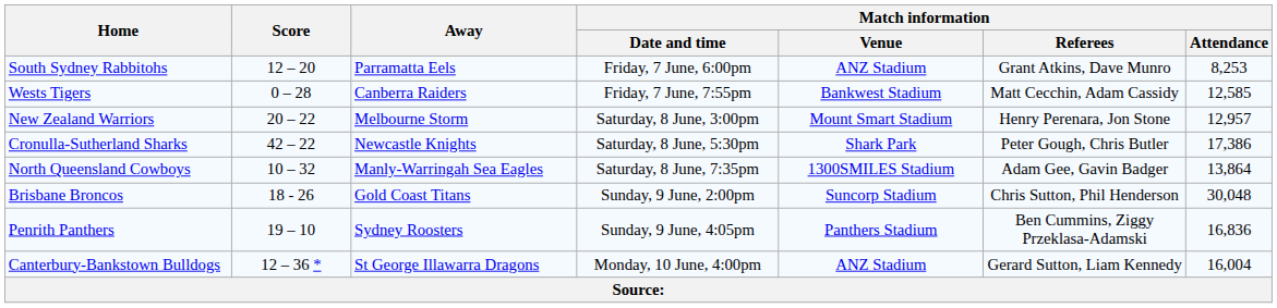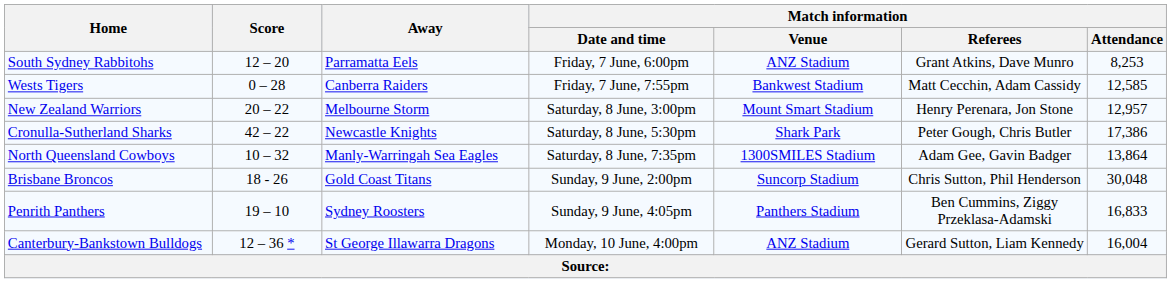 <table class="wikitable" style="border-collapse:collapse; text-align:center; width:100%;">
 <tr style="background:#c1d8ff;">
 <th rowspan="2" style="width:19%;">Home</th>
 <th rowspan="2" style="width:10%;">Score</th>
 <th rowspan="2" style="width:19%;">Away</th>
 <th colspan="6">Match information</th>
 </tr>
 <tr style="background:#efefef;">
 <th width="17%">Date and time</th>
 <th width="17%">Venue</th>
 <th width="17%">Referees</th>
 <th width="5%">Attendance</th>
 </tr>
 <tr style="text-align:center; background:#f5faff;">
 <td align="left"> <a href='#'>South Sydney Rabbitohs</a></td>
 <td>12 – 20</td>
 <td align="left"> <a href='#'>Parramatta Eels</a></td>
 <td>Friday, 7 June, 6:00pm</td>
 <td><a href='#'>ANZ Stadium</a></td>
 <td>Grant Atkins, Dave Munro</td>
 <td>8,253</td>
 </tr>
 <tr style="text-align:center; background:#f5faff;">
 <td align="left"> <a href='#'>Wests Tigers</a></td>
 <td>0 – 28</td>
 <td align="left"> <a href='#'>Canberra Raiders</a></td>
 <td>Friday, 7 June, 7:55pm</td>
 <td><a href='#'>Bankwest Stadium</a></td>
 <td>Matt Cecchin, Adam Cassidy</td>
 <td>12,585</td>
 </tr>
 <tr style="text-align:center; background:#f5faff;">
 <td align="left"> <a href='#'>New Zealand Warriors</a></td>
 <td>20 – 22</td>
 <td align="left"> <a href='#'>Melbourne Storm</a></td>
 <td>Saturday, 8 June, 3:00pm</td>
 <td><a href='#'>Mount Smart Stadium</a></td>
 <td>Henry Perenara, Jon Stone</td>
 <td>12,957</td>
 </tr>
 <tr style="text-align:center; background:#f5faff;">
 <td align="left"> <a href='#'>Cronulla-Sutherland Sharks</a></td>
 <td>42 – 22</td>
 <td align="left"> <a href='#'>Newcastle Knights</a></td>
 <td>Saturday, 8 June, 5:30pm</td>
 <td><a href='#'>Shark Park</a></td>
 <td>Peter Gough, Chris Butler</td>
 <td>17,386</td>
 </tr>
 <tr style="text-align:center; background:#f5faff;">
 <td align="left"> <a href='#'>North Queensland Cowboys</a></td>
 <td>10 – 32</td>
 <td align="left"> <a href='#'>Manly-Warringah Sea Eagles</a></td>
 <td>Saturday, 8 June, 7:35pm</td>
 <td><a href='#'>1300SMILES Stadium</a></td>
 <td>Adam Gee, Gavin Badger</td>
 <td>13,864</td>
 </tr>
 <tr style="text-align:center; background:#f5faff;">
 <td align="left"> <a href='#'>Brisbane Broncos</a></td>
 <td>18 - 26</td>
 <td align="left"> <a href='#'>Gold Coast Titans</a></td>
 <td>Sunday, 9 June, 2:00pm</td>
 <td><a href='#'>Suncorp Stadium</a></td>
 <td>Chris Sutton, Phil Henderson</td>
 <td>30,048</td>
 </tr>
 <tr style="text-align:center; background:#f5faff;">
 <td align="left"> <a href='#'>Penrith Panthers</a></td>
 <td>19 – 10</td>
 <td align="left"> <a href='#'>Sydney Roosters</a></td>
 <td>Sunday, 9 June, 4:05pm</td>
 <td><a href='#'>Panthers Stadium</a></td>
 <td>Ben Cummins, Ziggy Przeklasa-Adamski</td>
-<td>16,836</td>
+<td>16,833</td>
 </tr>
 <tr style="text-align:center; background:#f5faff;">
 <td align="left"> <a href='#'>Canterbury-Bankstown Bulldogs</a></td>
 <td>12 – 36 <a href='#'> *</a></td>
 <td align="left"> <a href='#'>St George Illawarra Dragons</a></td>
 <td>Monday, 10 June, 4:00pm</td>
 <td><a href='#'>ANZ Stadium</a></td>
 <td>Gerard Sutton, Liam Kennedy</td>
 <td>16,004</td>
 </tr>
 <tr style="background:#c1d8ff;">
 <th colspan="7">Source:</th>
 </tr>
 </table>
